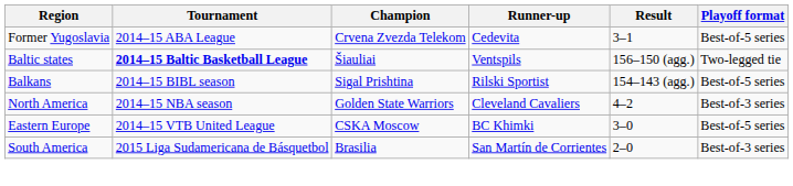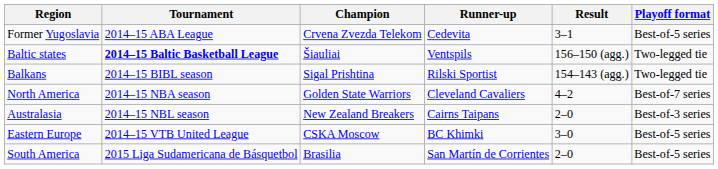 <table class=wikitable style="font-size:90%;">
 <tr>
 <th>Region</th>
 <th>Tournament</th>
 <th><strong>Champion</strong></th>
 <th>Runner-up</th>
 <th>Result</th>
 <th><a href='#'>Playoff format</a></th>
 </tr>
 <tr>
 <td>Former <a href='#'>Yugoslavia</a></td>
 <td><a href='#'>2014–15 ABA League</a></td>
 <td><a href='#'>Crvena Zvezda Telekom</a></td>
 <td><a href='#'>Cedevita</a></td>
 <td>3–1</td>
 <td>Best-of-5 series</td>
 </tr>
 <tr>
 <td><a href='#'>Baltic states</a></td>
 <td><strong><a href='#'>2014–15 Baltic Basketball League</a></strong></td>
 <td><a href='#'>Šiauliai</a></td>
 <td><a href='#'>Ventspils</a></td>
 <td>156–150 (agg.)</td>
 <td>Two-legged tie</td>
 </tr>
 <tr>
 <td><a href='#'>Balkans</a></td>
 <td><a href='#'>2014–15 BIBL season</a></td>
 <td><a href='#'>Sigal Prishtina</a></td>
 <td><a href='#'>Rilski Sportist</a></td>
 <td>154–143 (agg.)</td>
-<td>Best-of-5 series</td>
+<td>Two-legged tie</td>
 </tr>
 <tr>
 <td><a href='#'>North America</a></td>
 <td><a href='#'>2014–15 NBA season</a></td>
 <td><a href='#'>Golden State Warriors</a></td>
 <td> <a href='#'>Cleveland Cavaliers</a></td>
 <td>4–2</td>
+<td>Best-of-7 series</td>
+</tr>
+<tr>
+<td><a href='#'>Australasia</a></td>
+<td><a href='#'>2014–15 NBL season</a></td>
+<td><a href='#'>New Zealand Breakers</a></td>
+<td><a href='#'>Cairns Taipans</a></td>
+<td>2–0</td>
 <td>Best-of-3 series</td>
 </tr>
 <tr>
 <td><a href='#'>Eastern Europe</a></td>
 <td><a href='#'>2014–15 VTB United League</a></td>
 <td> <a href='#'>CSKA Moscow</a></td>
 <td><a href='#'>BC Khimki</a></td>
 <td>3–0</td>
 <td>Best-of-5 series</td>
 </tr>
 <tr>
 <td><a href='#'>South America</a></td>
 <td><a href='#'>2015 Liga Sudamericana de Básquetbol</a></td>
 <td> <a href='#'>Brasilia</a></td>
 <td> <a href='#'>San Martín de Corrientes</a></td>
 <td>2–0</td>
-<td>Best-of-3 series</td>
+<td>Best-of-5 series</td>
 </tr>
 </table>
